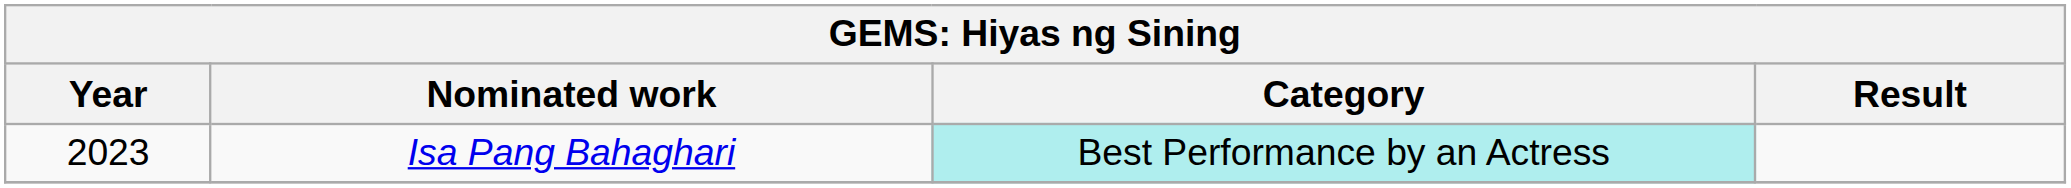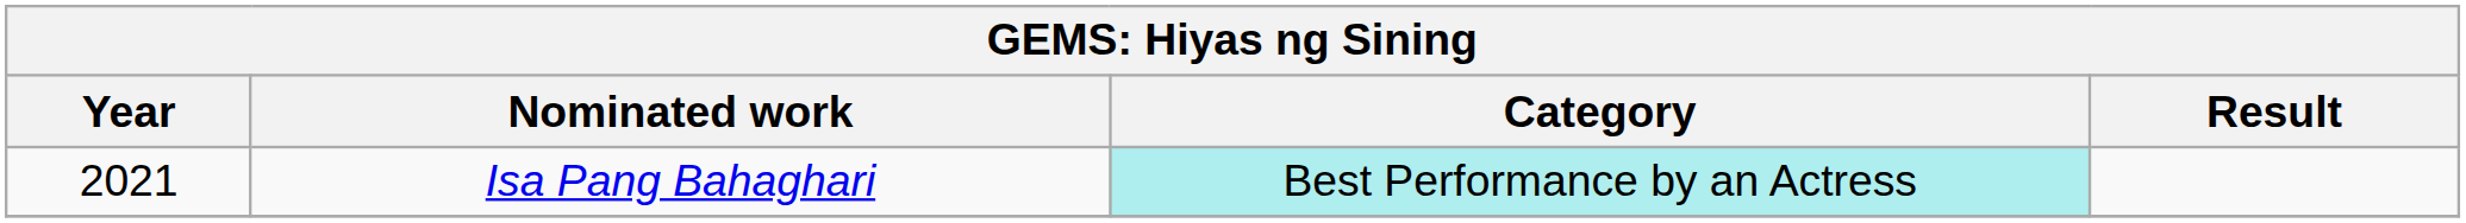 <table width="70%" class="wikitable sortable">
 <tr>
 <th colspan="4" align="center"><strong>GEMS: Hiyas ng Sining</strong></th>
 </tr>
 <tr>
 <th width="10%">Year</th>
 <th width="35%">Nominated work</th>
 <th width="40%">Category</th>
 <th width="15%">Result</th>
 </tr>
 <tr>
-<td align="center">2023</td>
+<td align="center">2021</td>
 <td align="center"><em><a href='#'>Isa Pang Bahaghari</a></em></td>
 <td align="center" style="background: paleturquoise;">Best Performance by an Actress</td>
 <td></td>
 </tr>
 <tr>
 </tr>
 </table>
